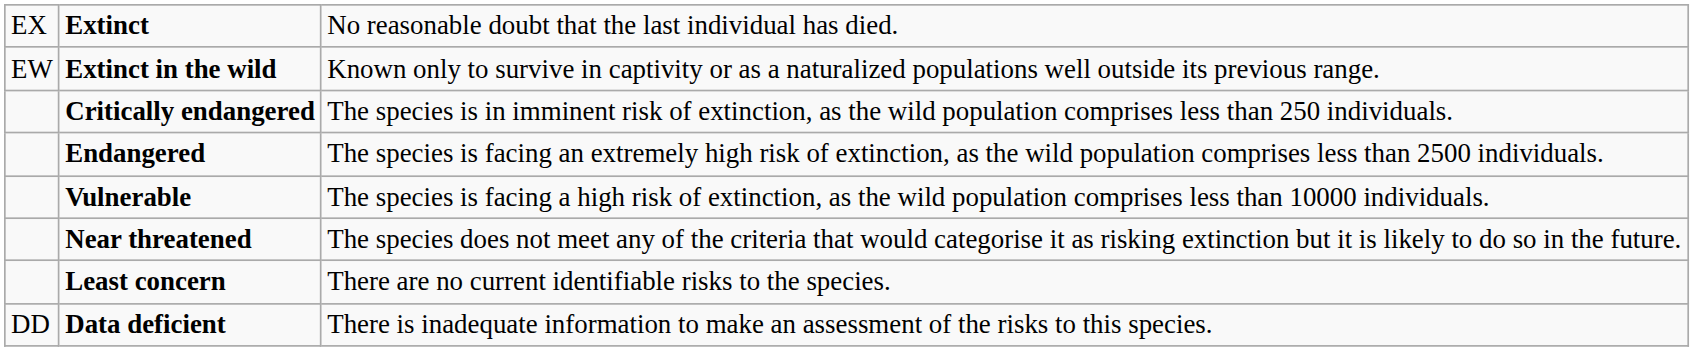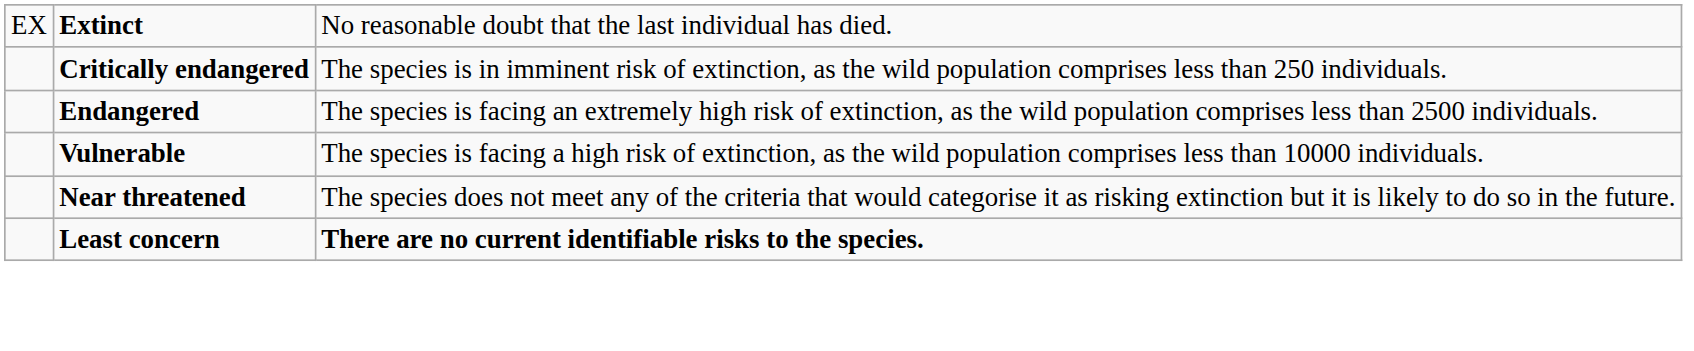 <table class="wikitable" style="text-align:left">
 <tr>
 <td>EX</td>
 <td><strong>Extinct</strong></td>
 <td>No reasonable doubt that the last individual has died.</td>
-</tr>
-<tr>
-<td>EW</td>
-<td><strong>Extinct in the wild</strong></td>
-<td>Known only to survive in captivity or as a naturalized populations well outside its previous range.</td>
 </tr>
 <tr>
 <td></td>
 <td><strong>Critically endangered</strong></td>
 <td>The species is in imminent risk of extinction, as the wild population comprises less than 250 individuals.</td>
 </tr>
 <tr>
 <td></td>
 <td><strong>Endangered</strong></td>
 <td>The species is facing an extremely high risk of extinction, as the wild population comprises less than 2500 individuals.</td>
 </tr>
 <tr>
 <td></td>
 <td><strong>Vulnerable</strong></td>
 <td>The species is facing a high risk of extinction, as the wild population comprises less than 10000 individuals.</td>
 </tr>
 <tr>
 <td></td>
 <td><strong>Near threatened</strong></td>
 <td>The species does not meet any of the criteria that would categorise it as risking extinction but it is likely to do so in the future.</td>
 </tr>
 <tr>
 <td></td>
 <td><strong>Least concern</strong></td>
-<td>There are no current identifiable risks to the species.</td>
-</tr>
-<tr>
-<td>DD</td>
-<td><strong>Data deficient</strong></td>
-<td>There is inadequate information to make an assessment of the risks to this species.</td>
+<td><strong>There are no current identifiable risks to the species.</strong></td>
 </tr>
 </table>
